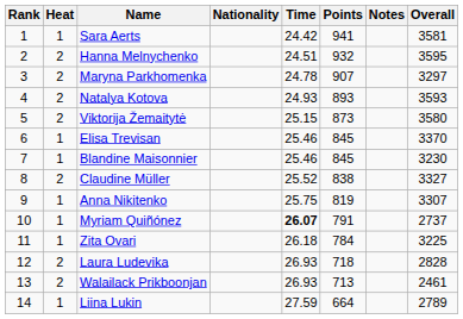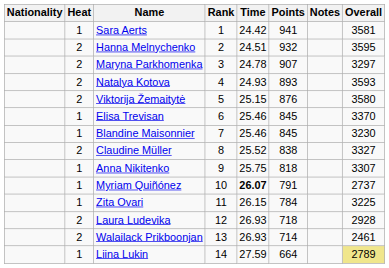 <table class="wikitable sortable" style="text-align:center">
 <tr>
-<th>Rank</th>
+<th>Nationality</th>
 <th>Heat</th>
 <th>Name</th>
-<th>Nationality</th>
+<th>Rank</th>
 <th>Time</th>
 <th>Points</th>
 <th>Notes</th>
 <th>Overall</th>
 </tr>
 <tr>
-<td>1</td>
+<td align=left></td>
 <td>1</td>
 <td align="left"><a href='#'>Sara Aerts</a></td>
-<td align=left></td>
+<td>1</td>
 <td>24.42</td>
 <td>941</td>
 <td></td>
 <td>3581</td>
 </tr>
 <tr>
-<td>2</td>
+<td align=left></td>
 <td>2</td>
 <td align="left"><a href='#'>Hanna Melnychenko</a></td>
-<td align=left></td>
+<td>2</td>
 <td>24.51</td>
 <td>932</td>
 <td></td>
 <td>3595</td>
 </tr>
 <tr>
-<td>3</td>
+<td align=left></td>
 <td>2</td>
 <td align="left"><a href='#'>Maryna Parkhomenka</a></td>
-<td align=left></td>
+<td>3</td>
 <td>24.78</td>
 <td>907</td>
 <td></td>
 <td>3297</td>
 </tr>
 <tr>
-<td>4</td>
+<td align=left></td>
 <td>2</td>
 <td align="left"><a href='#'>Natalya Kotova</a></td>
-<td align=left></td>
+<td>4</td>
 <td>24.93</td>
 <td>893</td>
 <td></td>
 <td>3593</td>
 </tr>
 <tr>
-<td>5</td>
+<td align=left></td>
 <td>2</td>
 <td align="left"><a href='#'>Viktorija Žemaitytė</a></td>
-<td align=left></td>
+<td>5</td>
 <td>25.15</td>
-<td>873</td>
+<td>876</td>
 <td></td>
 <td>3580</td>
 </tr>
 <tr>
-<td>6</td>
+<td align=left></td>
 <td>1</td>
 <td align="left"><a href='#'>Elisa Trevisan</a></td>
-<td align=left></td>
+<td>6</td>
 <td>25.46</td>
 <td>845</td>
 <td></td>
 <td>3370</td>
 </tr>
 <tr>
-<td>7</td>
+<td align=left></td>
 <td>1</td>
 <td align="left"><a href='#'>Blandine Maisonnier</a></td>
-<td align=left></td>
+<td>7</td>
 <td>25.46</td>
 <td>845</td>
 <td></td>
 <td>3230</td>
 </tr>
 <tr>
-<td>8</td>
+<td align=left></td>
 <td>2</td>
 <td align="left"><a href='#'>Claudine Müller</a></td>
-<td align=left></td>
+<td>8</td>
 <td>25.52</td>
 <td>838</td>
 <td></td>
 <td>3327</td>
 </tr>
 <tr>
-<td>9</td>
+<td align=left></td>
 <td>1</td>
 <td align="left"><a href='#'>Anna Nikitenko</a></td>
-<td align=left></td>
+<td>9</td>
 <td>25.75</td>
-<td>819</td>
+<td>818</td>
 <td></td>
 <td>3307</td>
 </tr>
 <tr>
-<td>10</td>
+<td align=left></td>
 <td>1</td>
 <td align="left"><a href='#'>Myriam Quiñónez</a></td>
-<td align=left></td>
+<td>10</td>
 <td><strong>26.07</strong></td>
 <td>791</td>
 <td></td>
 <td>2737</td>
 </tr>
 <tr>
-<td>11</td>
+<td align=left></td>
 <td>1</td>
 <td align="left"><a href='#'>Zita Ovari</a></td>
-<td align=left></td>
-<td>26.18</td>
+<td>11</td>
+<td>26.15</td>
 <td>784</td>
 <td></td>
 <td>3225</td>
 </tr>
 <tr>
-<td>12</td>
+<td align=left></td>
 <td>2</td>
 <td align="left"><a href='#'>Laura Ludevika</a></td>
-<td align=left></td>
+<td>12</td>
 <td>26.93</td>
 <td>718</td>
 <td></td>
-<td>2828</td>
+<td>2928</td>
 </tr>
 <tr>
-<td>13</td>
+<td align=left></td>
 <td>2</td>
 <td align="left"><a href='#'>Walailack Prikboonjan</a></td>
-<td align=left></td>
+<td>13</td>
 <td>26.93</td>
-<td>713</td>
+<td>714</td>
 <td></td>
 <td>2461</td>
 </tr>
 <tr>
-<td>14</td>
+<td align=left></td>
 <td>1</td>
 <td align="left"><a href='#'>Liina Lukin</a></td>
-<td align=left></td>
+<td>14</td>
 <td>27.59</td>
 <td>664</td>
 <td></td>
-<td>2789</td>
+<td style="background: khaki;">2789</td>
 </tr>
 </table>
